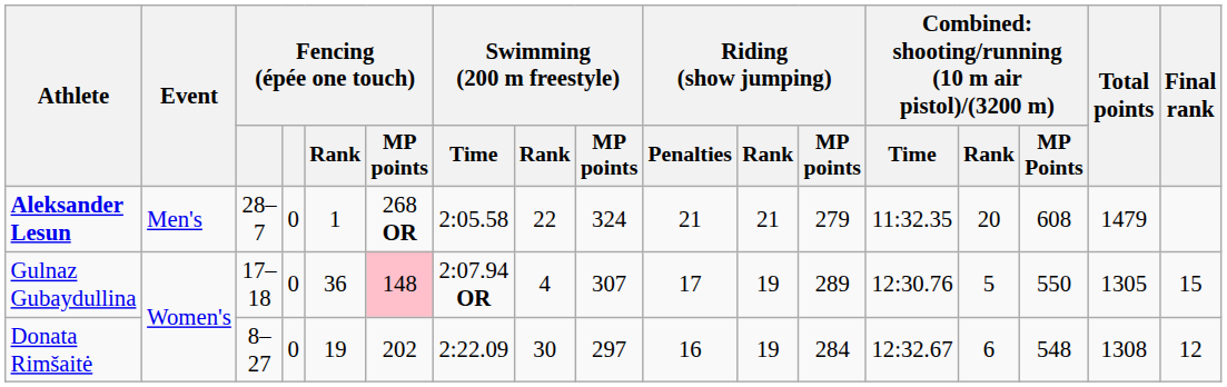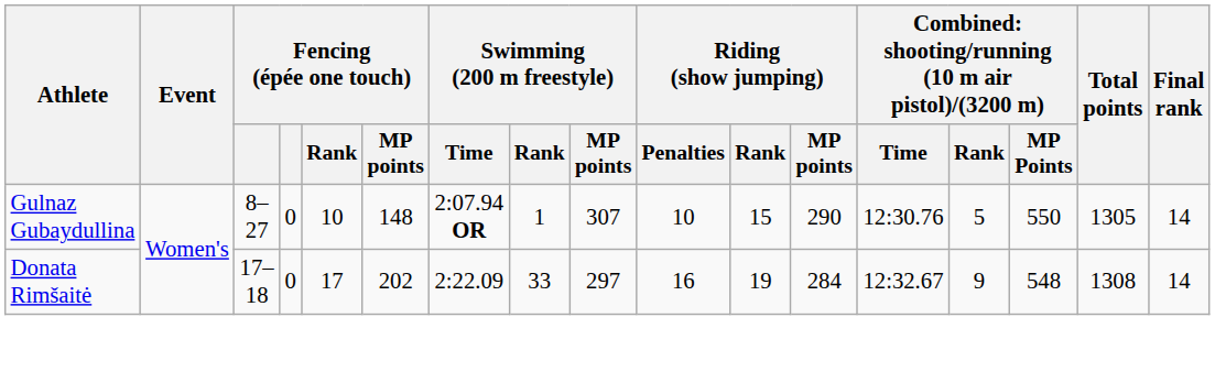 <table class="wikitable" style="font-size:90%">
 <tr>
 <th rowspan="2">Athlete</th>
 <th rowspan="2">Event</th>
 <th colspan=4>Fencing<br><span>(épée one touch)</span></th>
 <th colspan=3>Swimming<br><span>(200 m freestyle)</span></th>
 <th colspan=3>Riding<br><span>(show jumping)</span></th>
 <th colspan=3>Combined: shooting/running<br><span>(10 m air pistol)/(3200 m)</span></th>
 <th rowspan=2>Total points</th>
 <th rowspan=2>Final rank</th>
 </tr>
 <tr style="font-size:95%">
 <th></th>
 <th></th>
 <th>Rank</th>
 <th>MP points</th>
 <th>Time</th>
 <th>Rank</th>
 <th>MP points</th>
 <th>Penalties</th>
 <th>Rank</th>
 <th>MP points</th>
 <th>Time</th>
 <th>Rank</th>
 <th>MP Points</th>
 </tr>
 <tr align=center>
-<td align=left><strong><a href='#'>Aleksander Lesun</a></strong></td>
-<td align=left><a href='#'>Men's</a></td>
-<td>28–7</td>
-<td>0</td>
-<td>1</td>
-<td>268 <strong>OR</strong></td>
-<td>2:05.58</td>
-<td>22</td>
-<td>324</td>
-<td>21</td>
-<td>21</td>
-<td>279</td>
-<td>11:32.35</td>
-<td>20</td>
-<td>608</td>
-<td>1479</td>
-<td></td>
-</tr>
-<tr align=center>
 <td align=left><a href='#'>Gulnaz Gubaydullina</a></td>
 <td align=left rowspan=2><a href='#'>Women's</a></td>
-<td>17–18</td>
+<td>8–27</td>
 <td>0</td>
-<td>36</td>
-<td style="background: pink;">148</td>
+<td>10</td>
+<td>148</td>
 <td>2:07.94 <strong>OR</strong></td>
-<td>4</td>
+<td>1</td>
 <td>307</td>
-<td>17</td>
-<td>19</td>
-<td>289</td>
+<td>10</td>
+<td>15</td>
+<td>290</td>
 <td>12:30.76</td>
 <td>5</td>
 <td>550</td>
 <td>1305</td>
-<td>15</td>
+<td>14</td>
 </tr>
 <tr align=center>
 <td align=left><a href='#'>Donata Rimšaitė</a></td>
-<td>8–27</td>
+<td>17–18</td>
 <td>0</td>
-<td>19</td>
+<td>17</td>
 <td>202</td>
 <td>2:22.09</td>
-<td>30</td>
+<td>33</td>
 <td>297</td>
 <td>16</td>
 <td>19</td>
 <td>284</td>
 <td>12:32.67</td>
-<td>6</td>
+<td>9</td>
 <td>548</td>
 <td>1308</td>
-<td>12</td>
+<td>14</td>
 </tr>
 </table>
